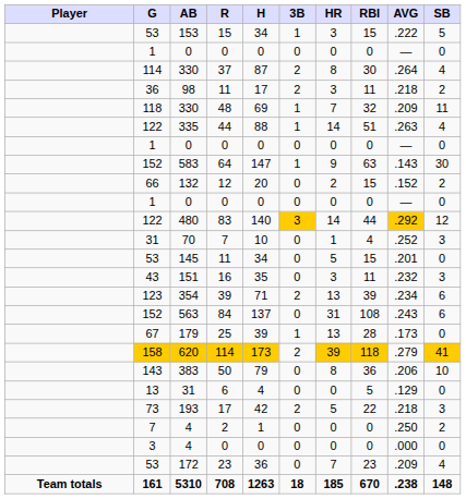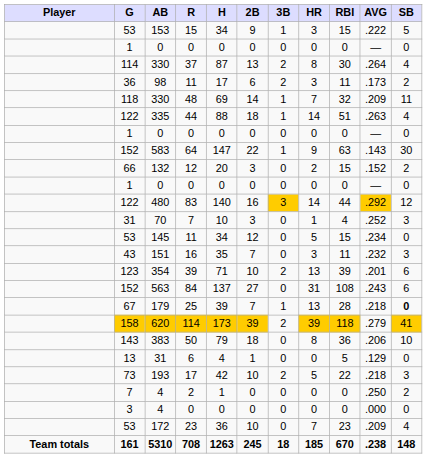 <table class="wikitable" style="text-align:center;">
 <tr>
 <th style="background:#ddf; width:25%;"><strong>Player</strong></th>
 <th style="background:#ddf; width:7%;"><strong>G</strong></th>
 <th style="background:#ddf; width:7%;"><strong>AB</strong></th>
 <th style="background:#ddf; width:7%;"><strong>R</strong></th>
 <th style="background:#ddf; width:7%;"><strong>H</strong></th>
+<th style="background:#ddf; width:7%;"><strong>2B</strong></th>
 <th style="background:#ddf; width:7%;"><strong>3B</strong></th>
 <th style="background:#ddf; width:7%;"><strong>HR</strong></th>
 <th style="background:#ddf; width:7%;"><strong>RBI</strong></th>
 <th style="background:#ddf; width:7%;"><strong>AVG</strong></th>
 <th style="background:#ddf; width:7%;"><strong>SB</strong></th>
 </tr>
 <tr>
 <td align=left></td>
 <td>53</td>
 <td>153</td>
 <td>15</td>
 <td>34</td>
+<td>9</td>
 <td>1</td>
 <td>3</td>
 <td>15</td>
 <td>.222</td>
 <td>5</td>
 </tr>
 <tr>
 <td align=left></td>
 <td>1</td>
 <td>0</td>
 <td>0</td>
 <td>0</td>
 <td>0</td>
 <td>0</td>
 <td>0</td>
+<td>0</td>
 <td>—</td>
 <td>0</td>
 </tr>
 <tr>
 <td align=left></td>
 <td>114</td>
 <td>330</td>
 <td>37</td>
 <td>87</td>
+<td>13</td>
 <td>2</td>
 <td>8</td>
 <td>30</td>
 <td>.264</td>
 <td>4</td>
 </tr>
 <tr>
 <td align=left></td>
 <td>36</td>
 <td>98</td>
 <td>11</td>
 <td>17</td>
+<td>6</td>
 <td>2</td>
 <td>3</td>
 <td>11</td>
-<td>.218</td>
+<td>.173</td>
 <td>2</td>
 </tr>
 <tr>
 <td align=left></td>
 <td>118</td>
 <td>330</td>
 <td>48</td>
 <td>69</td>
+<td>14</td>
 <td>1</td>
 <td>7</td>
 <td>32</td>
 <td>.209</td>
 <td>11</td>
 </tr>
 <tr>
 <td align=left></td>
 <td>122</td>
 <td>335</td>
 <td>44</td>
 <td>88</td>
+<td>18</td>
 <td>1</td>
 <td>14</td>
 <td>51</td>
 <td>.263</td>
 <td>4</td>
 </tr>
 <tr>
 <td align=left></td>
 <td>1</td>
 <td>0</td>
 <td>0</td>
 <td>0</td>
 <td>0</td>
 <td>0</td>
 <td>0</td>
+<td>0</td>
 <td>—</td>
 <td>0</td>
 </tr>
 <tr>
 <td align=left></td>
 <td>152</td>
 <td>583</td>
 <td>64</td>
 <td>147</td>
+<td>22</td>
 <td>1</td>
 <td>9</td>
 <td>63</td>
 <td>.143</td>
 <td>30</td>
 </tr>
 <tr>
 <td align=left></td>
 <td>66</td>
 <td>132</td>
 <td>12</td>
 <td>20</td>
+<td>3</td>
 <td>0</td>
 <td>2</td>
 <td>15</td>
 <td>.152</td>
 <td>2</td>
 </tr>
 <tr>
 <td align=left></td>
 <td>1</td>
 <td>0</td>
 <td>0</td>
 <td>0</td>
 <td>0</td>
 <td>0</td>
 <td>0</td>
+<td>0</td>
 <td>—</td>
 <td>0</td>
 </tr>
 <tr>
 <td align=left></td>
 <td>122</td>
 <td>480</td>
 <td>83</td>
 <td>140</td>
+<td>16</td>
 <td bgcolor=#ffcc00>3</td>
 <td>14</td>
 <td>44</td>
 <td bgcolor=#ffcc00>.292</td>
 <td>12</td>
 </tr>
 <tr>
 <td align=left></td>
 <td>31</td>
 <td>70</td>
 <td>7</td>
 <td>10</td>
+<td>3</td>
 <td>0</td>
 <td>1</td>
 <td>4</td>
 <td>.252</td>
 <td>3</td>
 </tr>
 <tr>
 <td align=left></td>
 <td>53</td>
 <td>145</td>
 <td>11</td>
 <td>34</td>
+<td>12</td>
 <td>0</td>
 <td>5</td>
 <td>15</td>
-<td>.201</td>
+<td>.234</td>
 <td>0</td>
 </tr>
 <tr>
 <td align=left></td>
 <td>43</td>
 <td>151</td>
 <td>16</td>
 <td>35</td>
+<td>7</td>
 <td>0</td>
 <td>3</td>
 <td>11</td>
 <td>.232</td>
 <td>3</td>
 </tr>
 <tr>
 <td align=left></td>
 <td>123</td>
 <td>354</td>
 <td>39</td>
 <td>71</td>
+<td>10</td>
 <td>2</td>
 <td>13</td>
 <td>39</td>
-<td>.234</td>
+<td>.201</td>
 <td>6</td>
 </tr>
 <tr>
 <td align=left></td>
 <td>152</td>
 <td>563</td>
 <td>84</td>
 <td>137</td>
+<td>27</td>
 <td>0</td>
 <td>31</td>
 <td>108</td>
 <td>.243</td>
 <td>6</td>
 </tr>
 <tr>
 <td align=left></td>
 <td>67</td>
 <td>179</td>
 <td>25</td>
 <td>39</td>
+<td>7</td>
 <td>1</td>
 <td>13</td>
 <td>28</td>
-<td>.173</td>
-<td>0</td>
+<td>.218</td>
+<td><strong>0</strong></td>
 </tr>
 <tr>
 <td align=left></td>
 <td bgcolor=#ffcc00>158</td>
 <td bgcolor=#ffcc00>620</td>
 <td bgcolor=#ffcc00>114</td>
 <td bgcolor=#ffcc00>173</td>
+<td bgcolor=#ffcc00>39</td>
 <td>2</td>
 <td bgcolor=#ffcc00>39</td>
 <td bgcolor=#ffcc00>118</td>
 <td>.279</td>
 <td bgcolor=#ffcc00>41</td>
 </tr>
 <tr>
 <td align=left></td>
 <td>143</td>
 <td>383</td>
 <td>50</td>
 <td>79</td>
+<td>18</td>
 <td>0</td>
 <td>8</td>
 <td>36</td>
 <td>.206</td>
 <td>10</td>
 </tr>
 <tr>
 <td align=left></td>
 <td>13</td>
 <td>31</td>
 <td>6</td>
 <td>4</td>
+<td>1</td>
 <td>0</td>
 <td>0</td>
 <td>5</td>
 <td>.129</td>
 <td>0</td>
 </tr>
 <tr>
 <td align=left></td>
 <td>73</td>
 <td>193</td>
 <td>17</td>
 <td>42</td>
+<td>10</td>
 <td>2</td>
 <td>5</td>
 <td>22</td>
 <td>.218</td>
 <td>3</td>
 </tr>
 <tr>
 <td align=left></td>
 <td>7</td>
 <td>4</td>
 <td>2</td>
 <td>1</td>
 <td>0</td>
 <td>0</td>
 <td>0</td>
+<td>0</td>
 <td>.250</td>
 <td>2</td>
 </tr>
 <tr>
 <td align=left></td>
 <td>3</td>
 <td>4</td>
+<td>0</td>
 <td>0</td>
 <td>0</td>
 <td>0</td>
 <td>0</td>
 <td>0</td>
 <td>.000</td>
 <td>0</td>
 </tr>
 <tr>
 <td align=left></td>
 <td>53</td>
 <td>172</td>
 <td>23</td>
 <td>36</td>
+<td>10</td>
 <td>0</td>
 <td>7</td>
 <td>23</td>
 <td>.209</td>
 <td>4</td>
 </tr>
 <tr class= "sortbottom">
 <td><strong>Team totals</strong></td>
 <td><strong>161</strong></td>
 <td><strong>5310</strong></td>
 <td><strong>708</strong></td>
 <td><strong>1263</strong></td>
+<td><strong>245</strong></td>
 <td><strong>18</strong></td>
 <td><strong>185</strong></td>
 <td><strong>670</strong></td>
 <td><strong>.238</strong></td>
 <td><strong>148</strong></td>
 </tr>
 </table>
